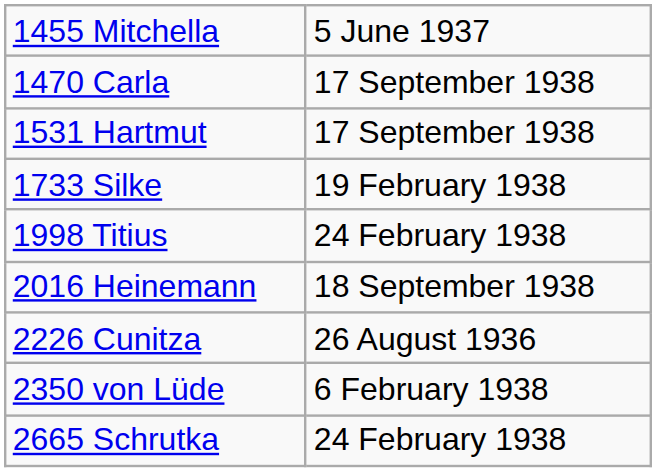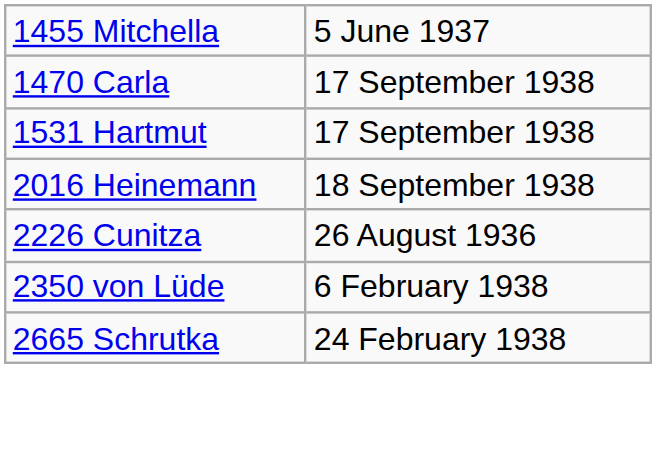 <table class="wikitable floatright" style="width: 270px; font-size: smaller;">
 <tr>
 <td><a href='#'>1455 Mitchella</a></td>
 <td>5 June 1937</td>
 </tr>
 <tr>
 <td><a href='#'>1470 Carla</a></td>
 <td>17 September 1938</td>
 </tr>
 <tr>
 <td><a href='#'>1531 Hartmut</a></td>
 <td>17 September 1938</td>
-</tr>
-<tr>
-<td><a href='#'>1733 Silke</a></td>
-<td>19 February 1938</td>
-</tr>
-<tr>
-<td><a href='#'>1998 Titius</a></td>
-<td>24 February 1938</td>
 </tr>
 <tr>
 <td><a href='#'>2016 Heinemann</a></td>
 <td>18 September 1938</td>
 </tr>
 <tr>
 <td><a href='#'>2226 Cunitza</a></td>
 <td>26 August 1936</td>
 </tr>
 <tr>
 <td><a href='#'>2350 von Lüde</a></td>
 <td>6 February 1938</td>
 </tr>
 <tr>
 <td><a href='#'>2665 Schrutka</a></td>
 <td>24 February 1938</td>
 </tr>
 </table>
